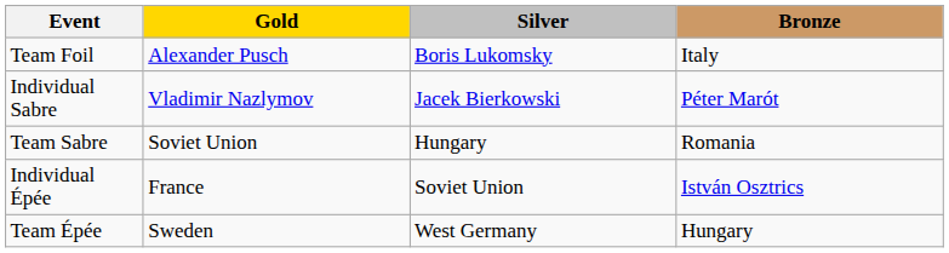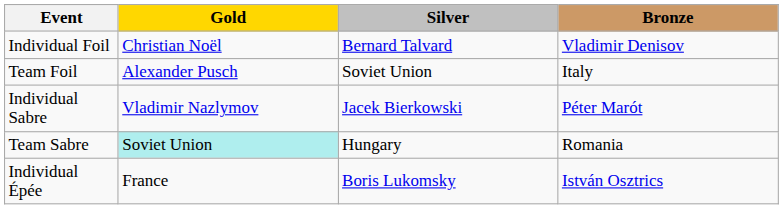 <table class="wikitable">
 <tr>
 <th width="100">Event</th>
 <th style="background-color:gold;" width="200"> Gold</th>
 <th style="background-color:silver;" width="200"> Silver</th>
 <th style="background-color:#CC9966;" width="200"> Bronze</th>
 </tr>
 <tr>
+<td>Individual Foil</td>
+<td> <a href='#'>Christian Noël</a></td>
+<td> <a href='#'>Bernard Talvard</a></td>
+<td> <a href='#'>Vladimir Denisov</a></td>
+</tr>
+<tr>
 <td>Team Foil</td>
 <td> <a href='#'>Alexander Pusch</a></td>
-<td> <a href='#'>Boris Lukomsky</a></td>
+<td> Soviet Union</td>
 <td> Italy</td>
 </tr>
 <tr>
 <td>Individual Sabre</td>
 <td> <a href='#'>Vladimir Nazlymov</a></td>
 <td> <a href='#'>Jacek Bierkowski</a></td>
 <td> <a href='#'>Péter Marót</a></td>
 </tr>
 <tr>
 <td>Team Sabre</td>
-<td> Soviet Union</td>
+<td style="background: paleturquoise;"> Soviet Union</td>
 <td> Hungary</td>
 <td> Romania</td>
 </tr>
 <tr>
 <td>Individual Épée</td>
 <td> France</td>
-<td> Soviet Union</td>
+<td> <a href='#'>Boris Lukomsky</a></td>
 <td> <a href='#'>István Osztrics</a></td>
 </tr>
-<tr>
-<td>Team Épée</td>
-<td> Sweden</td>
-<td> West Germany</td>
-<td> Hungary</td>
-</tr>
 </table>
